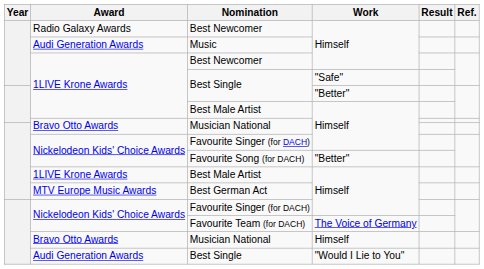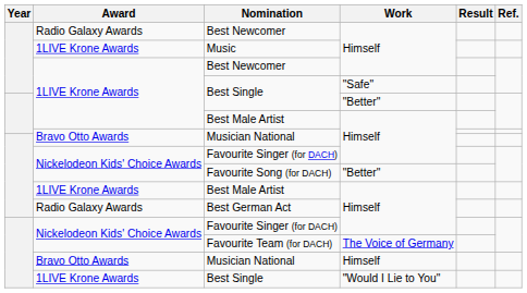 <table class="wikitable plainrowheaders unsortable">
 <tr>
 <th>Year</th>
 <th>Award</th>
 <th>Nomination</th>
 <th>Work</th>
 <th>Result</th>
 <th>Ref.</th>
 </tr>
 <tr>
 <th scope="row" rowspan="4"></th>
 <td>Radio Galaxy Awards</td>
 <td>Best Newcomer</td>
 <td rowspan="3">Himself</td>
 <td></td>
 <td></td>
 </tr>
 <tr>
-<td><a href='#'>Audi Generation Awards</a></td>
+<td><a href='#'>1LIVE Krone Awards</a></td>
 <td>Music</td>
 <td></td>
 <td></td>
 </tr>
 <tr>
 <td rowspan="4"><a href='#'>1LIVE Krone Awards</a></td>
 <td>Best Newcomer</td>
 <td></td>
 <td rowspan="2"></td>
 </tr>
 <tr>
 <td rowspan="2">Best Single</td>
 <td>"Safe"</td>
 <td></td>
 </tr>
 <tr>
 <th scope="row" rowspan="3"></th>
 <td>"Better"</td>
 <td></td>
 <td rowspan="2"></td>
 </tr>
 <tr>
 <td>Best Male Artist</td>
 <td rowspan="4">Himself</td>
 <td></td>
 </tr>
 <tr>
 <td rowspan="2"><a href='#'>Bravo Otto Awards</a></td>
 <td rowspan="2">Musician National</td>
 <td></td>
 <td></td>
 </tr>
 <tr>
 <th scope="row" rowspan="5"></th>
 <td></td>
 <td></td>
 </tr>
 <tr>
 <td rowspan="2"><a href='#'>Nickelodeon Kids' Choice Awards</a></td>
 <td>Favourite Singer <small>(for <a href='#'>DACH</a>)</small></td>
 <td></td>
 <td rowspan="2"></td>
 </tr>
 <tr>
 <td>Favourite Song <small>(for DACH)</small></td>
 <td>"Better"</td>
 <td></td>
 </tr>
 <tr>
 <td><a href='#'>1LIVE Krone Awards</a></td>
 <td>Best Male Artist</td>
 <td rowspan="3">Himself</td>
 <td></td>
 <td></td>
 </tr>
 <tr>
-<td><a href='#'>MTV Europe Music Awards</a></td>
+<td>Radio Galaxy Awards</td>
 <td>Best German Act</td>
 <td></td>
 <td></td>
 </tr>
 <tr>
 <th scope="row" rowspan="4"></th>
 <td rowspan="2"><a href='#'>Nickelodeon Kids' Choice Awards</a></td>
 <td>Favourite Singer <small>(for DACH)</small></td>
 <td></td>
 <td rowspan="2"></td>
 </tr>
 <tr>
 <td>Favourite Team <small>(for DACH)</small></td>
 <td><a href='#'>The Voice of Germany</a></td>
 <td></td>
 </tr>
 <tr>
 <td><a href='#'>Bravo Otto Awards</a></td>
 <td>Musician National</td>
 <td>Himself</td>
 <td></td>
 <td></td>
 </tr>
 <tr>
-<td><a href='#'>Audi Generation Awards</a></td>
+<td><a href='#'>1LIVE Krone Awards</a></td>
 <td>Best Single</td>
 <td>"Would I Lie to You"</td>
 <td></td>
 <td></td>
 </tr>
 </table>
